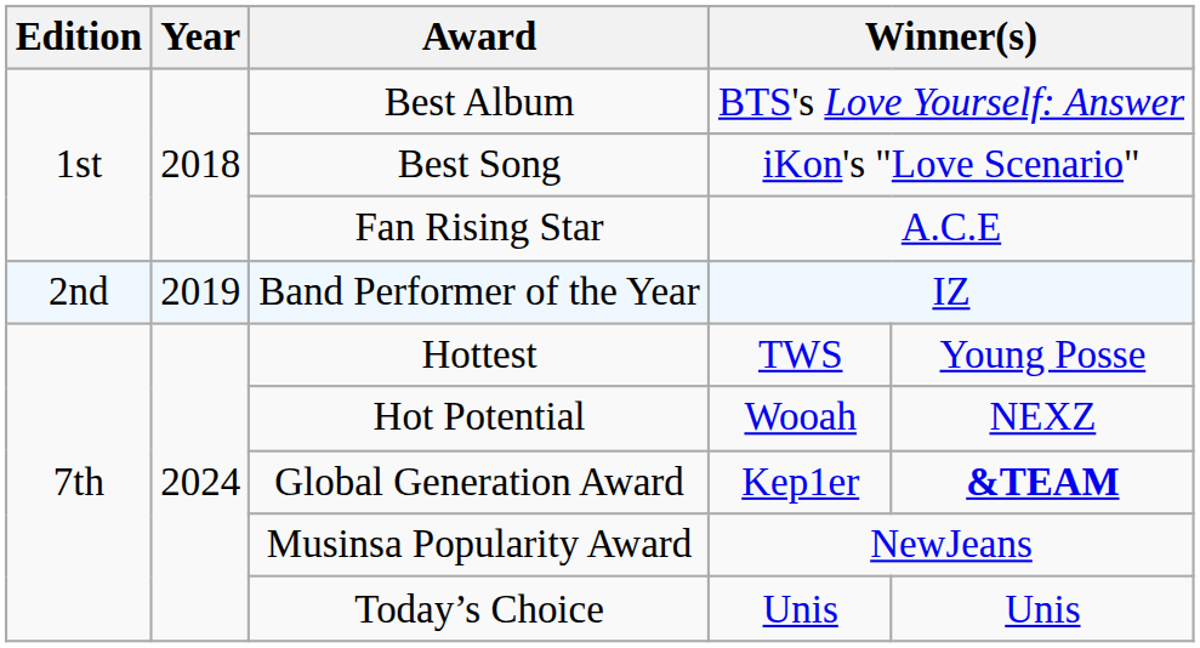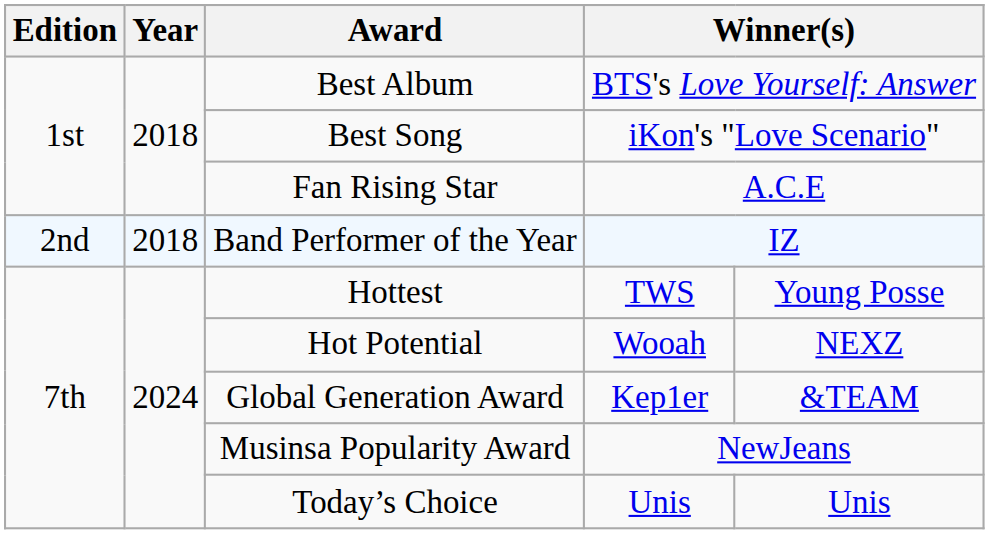 <table class="wikitable" style="text-align:center">
 <tr>
 <th>Edition</th>
 <th>Year</th>
 <th>Award</th>
 <th colspan="2">Winner(s)</th>
 </tr>
 <tr>
 <td rowspan="3">1st</td>
 <td rowspan="3">2018</td>
 <td>Best Album</td>
 <td colspan="2"><a href='#'>BTS</a>'s <em><a href='#'>Love Yourself: Answer</a></em></td>
 </tr>
 <tr>
 <td>Best Song</td>
 <td colspan="2"><a href='#'>iKon</a>'s "<a href='#'>Love Scenario</a>"</td>
 </tr>
 <tr>
 <td>Fan Rising Star</td>
 <td colspan="2"><a href='#'>A.C.E</a></td>
 </tr>
 <tr style="background:#f0f8ff;">
 <td>2nd</td>
-<td>2019</td>
+<td>2018</td>
 <td>Band Performer of the Year</td>
 <td colspan="2"><a href='#'>IZ</a></td>
 </tr>
 <tr>
 <td rowspan="5">7th</td>
 <td rowspan="5">2024</td>
 <td>Hottest</td>
 <td><a href='#'>TWS</a></td>
 <td><a href='#'>Young Posse</a></td>
 </tr>
 <tr>
 <td>Hot Potential</td>
 <td><a href='#'>Wooah</a></td>
 <td><a href='#'>NEXZ</a></td>
 </tr>
 <tr>
 <td>Global Generation Award</td>
 <td><a href='#'>Kep1er</a></td>
-<td><strong><a href='#'>&TEAM</a></strong></td>
+<td><a href='#'>&TEAM</a></td>
 </tr>
 <tr>
 <td>Musinsa Popularity Award</td>
 <td colspan="2"><a href='#'>NewJeans</a></td>
 </tr>
 <tr>
 <td>Today’s Choice</td>
 <td><a href='#'>Unis</a></td>
 <td><a href='#'>Unis</a></td>
 </tr>
 </table>
